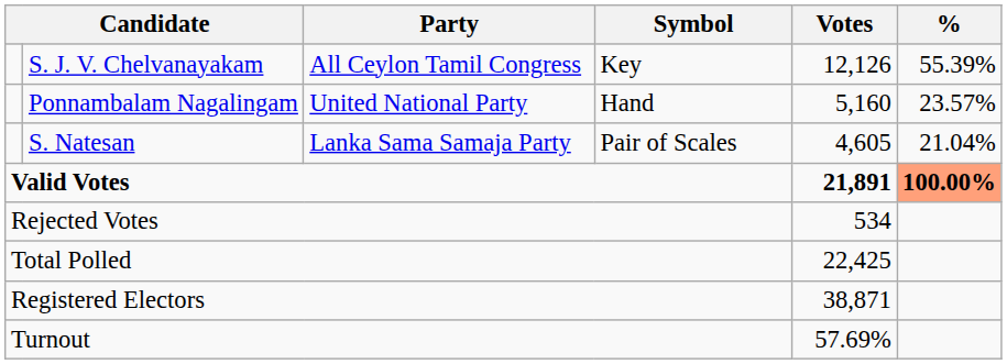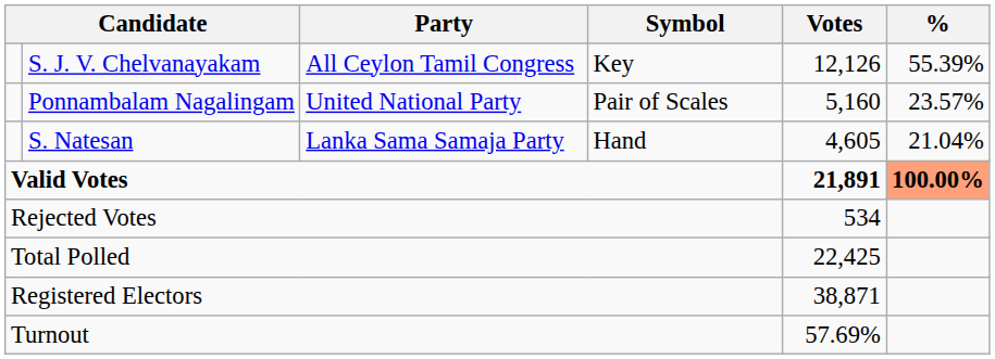 <table class="wikitable" border="1" style="text-align:right;">
 <tr>
 <th align=left colspan=2 width="180">Candidate</th>
 <th align=left width="180">Party</th>
 <th align=left width="120">Symbol</th>
 <th align=left width="60">Votes</th>
 <th align=left width="60">%</th>
 </tr>
 <tr>
 <td bgcolor=> </td>
 <td align=left><a href='#'>S. J. V. Chelvanayakam</a></td>
 <td align=left><a href='#'>All Ceylon Tamil Congress</a></td>
 <td align=left>Key</td>
 <td>12,126</td>
 <td>55.39%</td>
 </tr>
 <tr>
 <td bgcolor=> </td>
 <td align=left><a href='#'>Ponnambalam Nagalingam</a></td>
 <td align=left><a href='#'>United National Party</a></td>
-<td align=left>Hand</td>
+<td align=left>Pair of Scales</td>
 <td>5,160</td>
 <td>23.57%</td>
 </tr>
 <tr>
 <td bgcolor=> </td>
 <td align=left><a href='#'>S. Natesan</a></td>
 <td align=left><a href='#'>Lanka Sama Samaja Party</a></td>
-<td align=left>Pair of Scales</td>
+<td align=left>Hand</td>
 <td>4,605</td>
 <td>21.04%</td>
 </tr>
 <tr>
 <td align=left colspan=4><strong>Valid Votes</strong></td>
 <td><strong>21,891</strong></td>
 <td style="background: lightsalmon;"><strong>100.00%</strong></td>
 </tr>
 <tr>
 <td align=left colspan=4>Rejected Votes</td>
 <td>534</td>
 <td></td>
 </tr>
 <tr>
 <td align=left colspan=4>Total Polled</td>
 <td>22,425</td>
 <td></td>
 </tr>
 <tr>
 <td align=left colspan=4>Registered Electors</td>
 <td>38,871</td>
 <td></td>
 </tr>
 <tr>
 <td align=left colspan=4>Turnout</td>
 <td>57.69%</td>
 </tr>
 </table>
